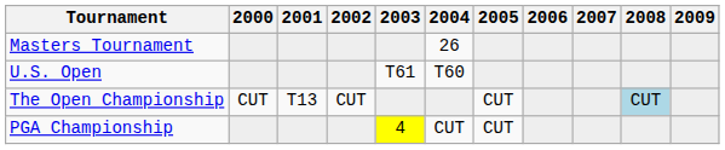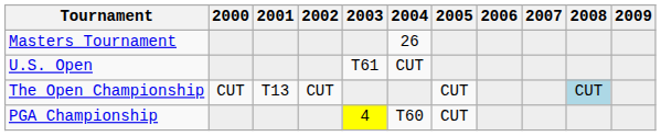 <table class="wikitable" style="font-size:95%;text-align:center;">
 <tr>
 <th>Tournament</th>
 <th>2000</th>
 <th>2001</th>
 <th>2002</th>
 <th>2003</th>
 <th>2004</th>
 <th>2005</th>
 <th>2006</th>
 <th>2007</th>
 <th>2008</th>
 <th>2009</th>
 </tr>
 <tr>
 <td align=left><a href='#'>Masters Tournament</a></td>
 <td style="background:#eeeeee;"></td>
 <td style="background:#eeeeee;"></td>
 <td style="background:#eeeeee;"></td>
 <td style="background:#eeeeee;"></td>
 <td>26</td>
 <td style="background:#eeeeee;"></td>
 <td style="background:#eeeeee;"></td>
 <td style="background:#eeeeee;"></td>
 <td style="background:#eeeeee;"></td>
 <td style="background:#eeeeee;"></td>
 </tr>
 <tr>
 <td align=left><a href='#'>U.S. Open</a></td>
 <td style="background:#eeeeee;"></td>
 <td style="background:#eeeeee;"></td>
 <td style="background:#eeeeee;"></td>
 <td>T61</td>
-<td>T60</td>
+<td>CUT</td>
 <td style="background:#eeeeee;"></td>
 <td style="background:#eeeeee;"></td>
 <td style="background:#eeeeee;"></td>
 <td style="background:#eeeeee;"></td>
 <td style="background:#eeeeee;"></td>
 </tr>
 <tr>
 <td align=left><a href='#'>The Open Championship</a></td>
 <td>CUT</td>
 <td>T13</td>
 <td>CUT</td>
 <td style="background:#eeeeee;"></td>
 <td style="background:#eeeeee;"></td>
 <td>CUT</td>
 <td style="background:#eeeeee;"></td>
 <td style="background:#eeeeee;"></td>
 <td style="background: lightblue;">CUT</td>
 <td style="background:#eeeeee;"></td>
 </tr>
 <tr>
 <td align=left><a href='#'>PGA Championship</a></td>
 <td style="background:#eeeeee;"></td>
 <td style="background:#eeeeee;"></td>
 <td style="background:#eeeeee;"></td>
 <td style="background:yellow;">4</td>
-<td>CUT</td>
+<td>T60</td>
 <td>CUT</td>
 <td style="background:#eeeeee;"></td>
 <td style="background:#eeeeee;"></td>
 <td style="background:#eeeeee;"></td>
 <td style="background:#eeeeee;"></td>
 </tr>
 </table>
